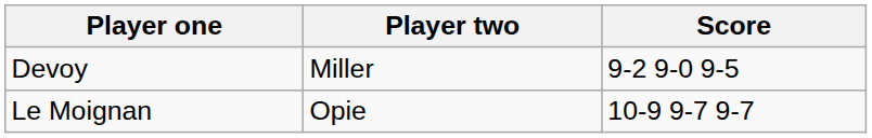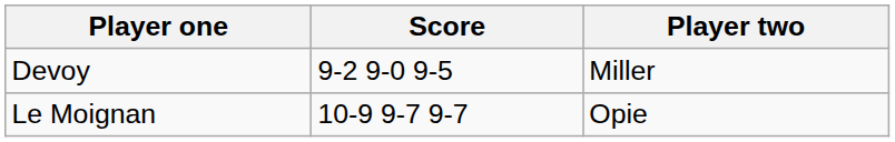 <table class="wikitable">
 <tr>
 <th width=170>Player one</th>
+<th width=150>Score</th>
 <th width=170>Player two</th>
-<th width=150>Score</th>
 </tr>
 <tr>
 <td> Devoy</td>
+<td>9-2 9-0 9-5</td>
 <td> Miller</td>
-<td>9-2 9-0 9-5</td>
 </tr>
 <tr>
 <td> Le Moignan</td>
+<td>10-9 9-7 9-7</td>
 <td> Opie</td>
-<td>10-9 9-7 9-7</td>
 </tr>
 </table>
